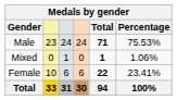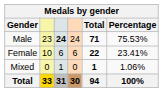 <table class=wikitable style="font-size:85%; float:right; text-align:center">
 <tr>
 <th colspan=6>Medals by gender</th>
 </tr>
 <tr>
 <th>Gender</th>
 <td bgcolor=F7F6A8></td>
 <td bgcolor=DCE5E5></td>
 <td bgcolor=FFDAB9></td>
 <th>Total</th>
 <th>Percentage</th>
 </tr>
 <tr>
 <td>Male</td>
 <td bgcolor=F7F6A8>23</td>
-<td bgcolor=DCE5E5>24</td>
+<td bgcolor=DCE5E5><strong>24</strong></td>
 <td bgcolor=FFDAB9>24</td>
 <td><strong>71</strong></td>
 <td>75.53%</td>
+</tr>
+<tr>
+<td>Female</td>
+<td bgcolor=F7F6A8>10</td>
+<td bgcolor=DCE5E5>6</td>
+<td bgcolor=FFDAB9>6</td>
+<td><strong>22</strong></td>
+<td>23.41%</td>
 </tr>
 <tr>
 <td>Mixed</td>
 <td bgcolor=F7F6A8>0</td>
 <td bgcolor=DCE5E5>1</td>
 <td bgcolor=FFDAB9>0</td>
 <td><strong>1</strong></td>
 <td>1.06%</td>
 </tr>
 <tr>
-<td>Female</td>
-<td bgcolor=F7F6A8>10</td>
-<td bgcolor=DCE5E5>6</td>
-<td bgcolor=FFDAB9>6</td>
-<td><strong>22</strong></td>
-<td>23.41%</td>
-</tr>
-<tr>
 <th>Total</th>
 <th style=background:gold>33</th>
 <th style=background:silver>31</th>
 <th style=background:#c96>30</th>
 <th>94</th>
 <th>100%</th>
 </tr>
 </table>
